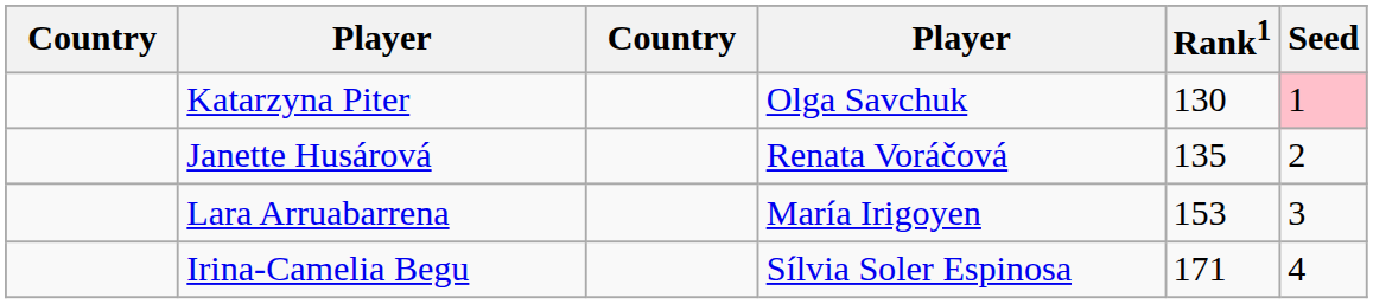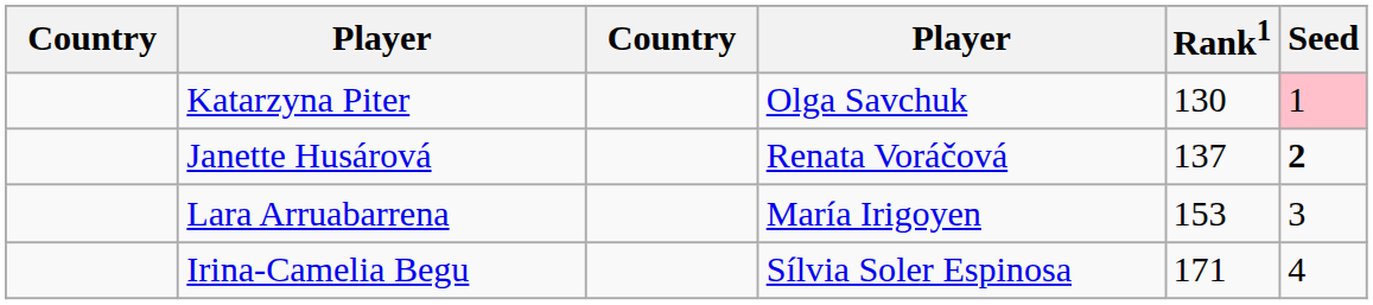 <table class="sortable wikitable">
 <tr>
 <th width="70">Country</th>
 <th width="175">Player</th>
 <th width="70">Country</th>
 <th width="175">Player</th>
 <th>Rank<sup>1</sup></th>
 <th>Seed</th>
 </tr>
 <tr>
 <td></td>
 <td><a href='#'>Katarzyna Piter</a></td>
 <td></td>
 <td><a href='#'>Olga Savchuk</a></td>
 <td>130</td>
 <td style="background: pink;">1</td>
 </tr>
 <tr>
 <td></td>
 <td><a href='#'>Janette Husárová</a></td>
 <td></td>
 <td><a href='#'>Renata Voráčová</a></td>
-<td>135</td>
-<td>2</td>
+<td>137</td>
+<td><strong>2</strong></td>
 </tr>
 <tr>
 <td></td>
 <td><a href='#'>Lara Arruabarrena</a></td>
 <td></td>
 <td><a href='#'>María Irigoyen</a></td>
 <td>153</td>
 <td>3</td>
 </tr>
 <tr>
 <td></td>
 <td><a href='#'>Irina-Camelia Begu</a></td>
 <td></td>
 <td><a href='#'>Sílvia Soler Espinosa</a></td>
 <td>171</td>
 <td>4</td>
 </tr>
 </table>
